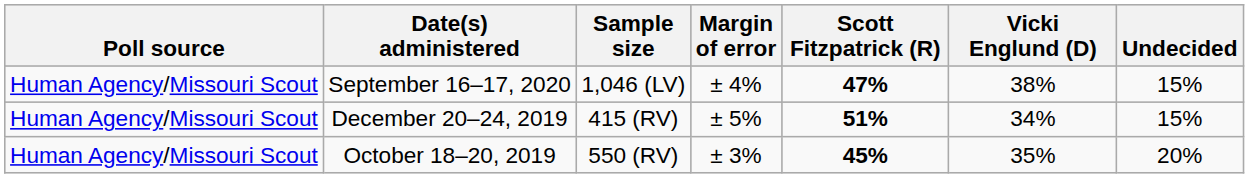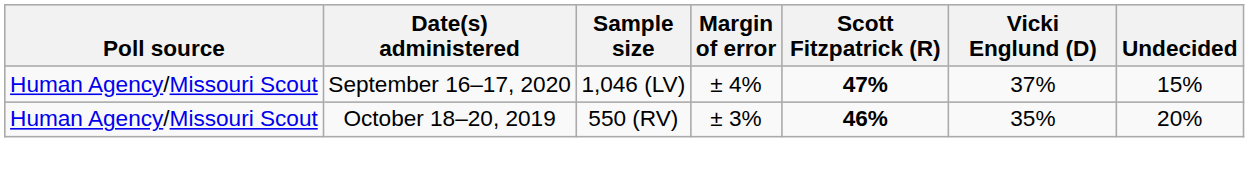 <table class="wikitable" style="font-size:90%;text-align:center;">
 <tr valign=bottom>
 <th>Poll source</th>
 <th>Date(s)<br>administered</th>
 <th>Sample<br>size</th>
 <th>Margin<br>of error</th>
 <th style="width:100px;">Scott<br>Fitzpatrick (R)</th>
 <th style="width:100px;">Vicki<br>Englund (D)</th>
 <th>Undecided</th>
 </tr>
 <tr>
 <td style="text-align:left;"><a href='#'>Human Agency</a>/<a href='#'>Missouri Scout</a></td>
 <td>September 16–17, 2020</td>
 <td>1,046 (LV)</td>
 <td>± 4%</td>
 <td><strong>47%</strong></td>
-<td>38%</td>
-<td>15%</td>
-</tr>
-<tr>
-<td style="text-align:left;"><a href='#'>Human Agency</a>/<a href='#'>Missouri Scout</a></td>
-<td>December 20–24, 2019</td>
-<td>415 (RV)</td>
-<td>± 5%</td>
-<td><strong>51%</strong></td>
-<td>34%</td>
+<td>37%</td>
 <td>15%</td>
 </tr>
 <tr>
 <td style="text-align:left;"><a href='#'>Human Agency</a>/<a href='#'>Missouri Scout</a></td>
 <td>October 18–20, 2019</td>
 <td>550 (RV)</td>
 <td>± 3%</td>
-<td><strong>45%</strong></td>
+<td><strong>46%</strong></td>
 <td>35%</td>
 <td>20%</td>
 </tr>
 </table>
